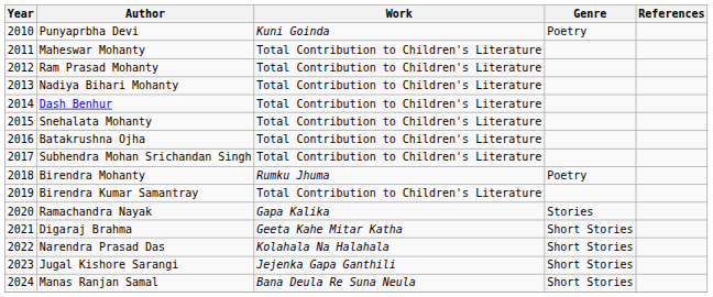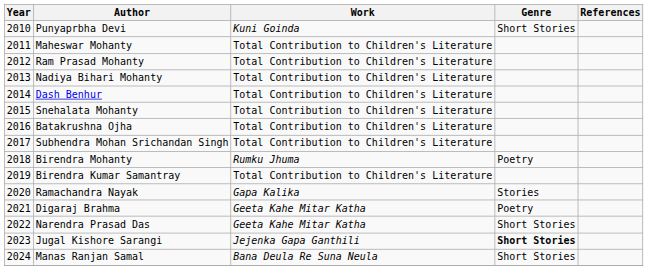 <table class="wikitable sortable">
 <tr>
 <th>Year</th>
 <th>Author</th>
 <th>Work</th>
 <th>Genre</th>
 <th class="unsortable">References</th>
 </tr>
 <tr>
 <td>2010</td>
 <td>Punyaprbha Devi</td>
 <td><em>Kuni Goinda</em></td>
-<td>Poetry</td>
+<td>Short Stories</td>
 <td></td>
 </tr>
 <tr>
 <td>2011</td>
 <td>Maheswar Mohanty</td>
 <td>Total Contribution to Children's Literature</td>
 <td></td>
 <td></td>
 </tr>
 <tr>
 <td>2012</td>
 <td>Ram Prasad Mohanty</td>
 <td>Total Contribution to Children's Literature</td>
 <td></td>
 <td></td>
 </tr>
 <tr>
 <td>2013</td>
 <td>Nadiya Bihari Mohanty</td>
 <td>Total Contribution to Children's Literature</td>
 <td></td>
 <td></td>
 </tr>
 <tr>
 <td>2014</td>
 <td><a href='#'>Dash Benhur</a></td>
 <td>Total Contribution to Children's Literature</td>
 <td></td>
 <td></td>
 </tr>
 <tr>
 <td>2015</td>
 <td>Snehalata Mohanty</td>
 <td>Total Contribution to Children's Literature</td>
 <td></td>
 <td></td>
 </tr>
 <tr>
 <td>2016</td>
 <td>Batakrushna Ojha</td>
 <td>Total Contribution to Children's Literature</td>
 <td></td>
 <td></td>
 </tr>
 <tr>
 <td>2017</td>
 <td>Subhendra Mohan Srichandan Singh</td>
 <td>Total Contribution to Children's Literature</td>
 <td></td>
 <td></td>
 </tr>
 <tr>
 <td>2018</td>
 <td>Birendra Mohanty</td>
 <td><em>Rumku Jhuma</em></td>
 <td>Poetry</td>
 <td></td>
 </tr>
 <tr>
 <td>2019</td>
 <td>Birendra Kumar Samantray</td>
 <td>Total Contribution to Children's Literature</td>
 <td></td>
 <td></td>
 </tr>
 <tr>
 <td>2020</td>
 <td>Ramachandra Nayak</td>
 <td><em>Gapa Kalika</em></td>
 <td>Stories</td>
 <td></td>
 </tr>
 <tr>
 <td>2021</td>
 <td>Digaraj Brahma</td>
 <td><em>Geeta Kahe Mitar Katha</em></td>
-<td>Short Stories</td>
+<td>Poetry</td>
 <td></td>
 </tr>
 <tr>
 <td>2022</td>
 <td>Narendra Prasad Das</td>
-<td><em>Kolahala Na Halahala</em></td>
+<td><em>Geeta Kahe Mitar Katha</em></td>
 <td>Short Stories</td>
 <td></td>
 </tr>
 <tr>
 <td>2023</td>
 <td>Jugal Kishore Sarangi</td>
 <td><em>Jejenka Gapa Ganthili</em></td>
-<td>Short Stories</td>
+<td><strong>Short Stories</strong></td>
 <td></td>
 </tr>
 <tr>
 <td>2024</td>
 <td>Manas Ranjan Samal</td>
 <td><em>Bana Deula Re Suna Neula</em></td>
 <td>Short Stories</td>
 <td></td>
 </tr>
 <tr>
 </tr>
 </table>
